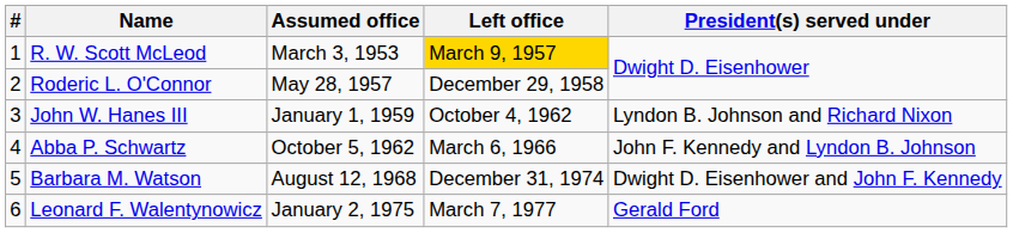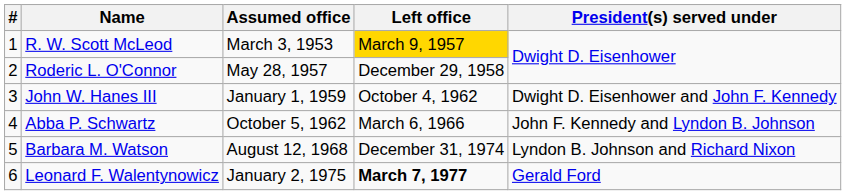 <table class="wikitable">
 <tr>
 <th>#</th>
 <th>Name</th>
 <th>Assumed office</th>
 <th>Left office</th>
 <th><a href='#'>President</a>(s) served under</th>
 </tr>
 <tr>
 <td>1</td>
 <td><a href='#'>R. W. Scott McLeod</a></td>
 <td>March 3, 1953</td>
 <td style="background: gold;">March 9, 1957</td>
 <td rowspan="2"><a href='#'>Dwight D. Eisenhower</a></td>
 </tr>
 <tr>
 <td>2</td>
 <td><a href='#'>Roderic L. O'Connor</a></td>
 <td>May 28, 1957</td>
 <td>December 29, 1958</td>
 </tr>
 <tr>
 <td>3</td>
 <td><a href='#'>John W. Hanes III</a></td>
 <td>January 1, 1959</td>
 <td>October 4, 1962</td>
-<td>Lyndon B. Johnson and <a href='#'>Richard Nixon</a></td>
+<td>Dwight D. Eisenhower and <a href='#'>John F. Kennedy</a></td>
 </tr>
 <tr>
 <td>4</td>
 <td><a href='#'>Abba P. Schwartz</a></td>
 <td>October 5, 1962</td>
 <td>March 6, 1966</td>
 <td>John F. Kennedy and <a href='#'>Lyndon B. Johnson</a></td>
 </tr>
 <tr>
 <td>5</td>
 <td><a href='#'>Barbara M. Watson</a></td>
 <td>August 12, 1968</td>
 <td>December 31, 1974</td>
-<td>Dwight D. Eisenhower and <a href='#'>John F. Kennedy</a></td>
+<td>Lyndon B. Johnson and <a href='#'>Richard Nixon</a></td>
 </tr>
 <tr>
 <td>6</td>
 <td><a href='#'>Leonard F. Walentynowicz</a></td>
 <td>January 2, 1975</td>
-<td>March 7, 1977</td>
+<td><strong>March 7, 1977</strong></td>
 <td><a href='#'>Gerald Ford</a></td>
 </tr>
 </table>
